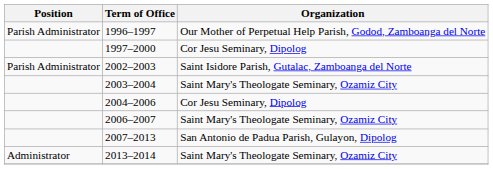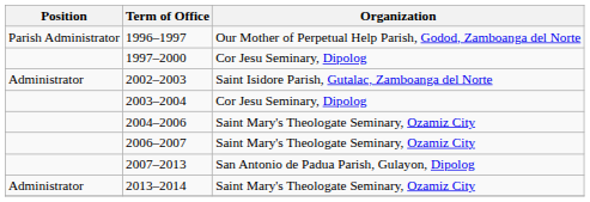 <table class="wikitable sortable">
 <tr>
 <th>Position</th>
 <th>Term of Office</th>
 <th>Organization</th>
 </tr>
 <tr>
 <td>Parish Administrator</td>
 <td>1996–1997</td>
 <td>Our Mother of Perpetual Help Parish, <a href='#'>Godod, Zamboanga del Norte</a></td>
 </tr>
 <tr>
 <td></td>
 <td>1997–2000</td>
 <td>Cor Jesu Seminary, <a href='#'>Dipolog</a></td>
 </tr>
 <tr>
-<td>Parish Administrator</td>
+<td>Administrator</td>
 <td>2002–2003</td>
 <td>Saint Isidore Parish, <a href='#'>Gutalac, Zamboanga del Norte</a></td>
 </tr>
 <tr>
 <td></td>
 <td>2003–2004</td>
-<td>Saint Mary's Theologate Seminary, <a href='#'>Ozamiz City</a></td>
+<td>Cor Jesu Seminary, <a href='#'>Dipolog</a></td>
 </tr>
 <tr>
 <td></td>
 <td>2004–2006</td>
-<td>Cor Jesu Seminary, <a href='#'>Dipolog</a></td>
+<td>Saint Mary's Theologate Seminary, <a href='#'>Ozamiz City</a></td>
 </tr>
 <tr>
 <td></td>
 <td>2006–2007</td>
 <td>Saint Mary's Theologate Seminary, <a href='#'>Ozamiz City</a></td>
 </tr>
 <tr>
 <td></td>
 <td>2007–2013</td>
 <td>San Antonio de Padua Parish, Gulayon, <a href='#'>Dipolog</a></td>
 </tr>
 <tr>
 <td>Administrator</td>
 <td>2013–2014</td>
 <td>Saint Mary's Theologate Seminary, <a href='#'>Ozamiz City</a></td>
 </tr>
 <tr>
 </tr>
 </table>
